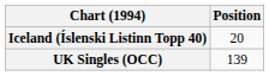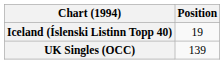 <table class="wikitable plainrowheaders">
 <tr>
 <th>Chart (1994)</th>
 <th>Position</th>
 </tr>
 <tr>
 <th scope="row">Iceland (Íslenski Listinn Topp 40)</th>
-<td align="center">20</td>
+<td align="center">19</td>
 </tr>
 <tr>
 <th scope="row">UK Singles (OCC)</th>
 <td align="center">139</td>
 </tr>
 </table>
